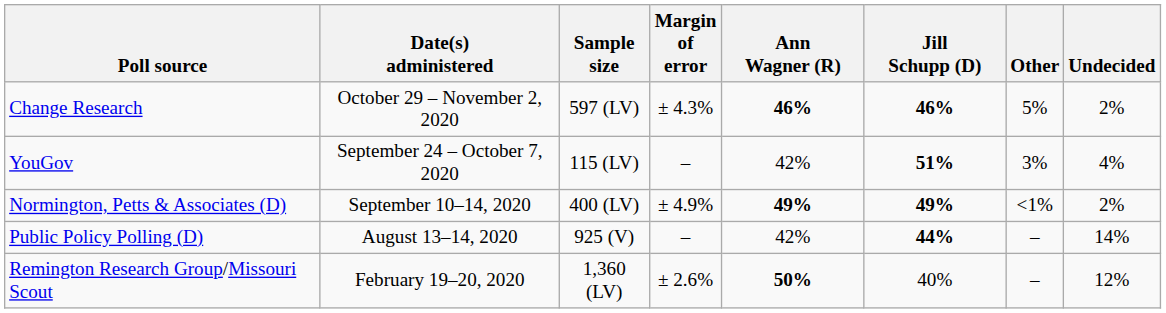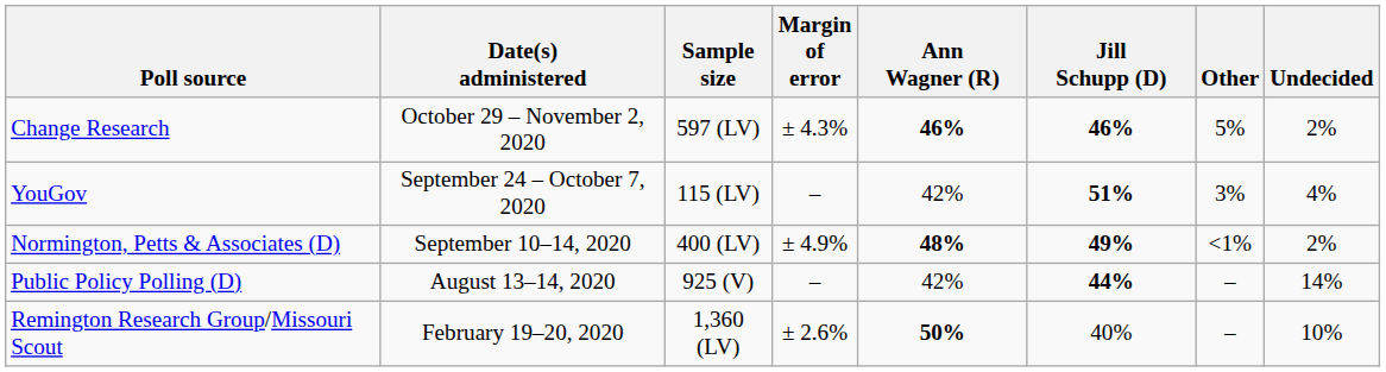 <table class="wikitable" style="font-size:90%;text-align:center;">
 <tr valign=bottom>
 <th>Poll source</th>
 <th>Date(s)<br>administered</th>
 <th>Sample<br>size</th>
 <th>Margin<br>of error</th>
 <th style="width:100px;">Ann<br>Wagner (R)</th>
 <th style="width:100px;">Jill<br>Schupp (D)</th>
 <th>Other</th>
 <th>Undecided</th>
 </tr>
 <tr>
 <td style="text-align:left;"><a href='#'>Change Research</a></td>
 <td>October 29 – November 2, 2020</td>
 <td>597 (LV)</td>
 <td>± 4.3%</td>
 <td><strong>46%</strong></td>
 <td><strong>46%</strong></td>
 <td>5%</td>
 <td>2%</td>
 </tr>
 <tr>
 <td style="text-align:left;"><a href='#'>YouGov</a></td>
 <td>September 24 – October 7, 2020</td>
 <td>115 (LV)</td>
 <td>–</td>
 <td>42%</td>
 <td><strong>51%</strong></td>
 <td>3%</td>
 <td>4%</td>
 </tr>
 <tr>
 <td style="text-align:left;"><a href='#'>Normington, Petts & Associates (D)</a></td>
 <td>September 10–14, 2020</td>
 <td>400 (LV)</td>
 <td>± 4.9%</td>
-<td><strong>49%</strong></td>
+<td><strong>48%</strong></td>
 <td><strong>49%</strong></td>
 <td><1%</td>
 <td>2%</td>
 </tr>
 <tr>
 <td style="text-align:left;"><a href='#'>Public Policy Polling (D)</a></td>
 <td>August 13–14, 2020</td>
 <td>925 (V)</td>
 <td>–</td>
 <td>42%</td>
 <td><strong>44%</strong></td>
 <td>–</td>
 <td>14%</td>
 </tr>
 <tr>
 <td style="text-align:left;"><a href='#'>Remington Research Group</a>/<a href='#'>Missouri Scout</a></td>
 <td>February 19–20, 2020</td>
 <td>1,360 (LV)</td>
 <td>± 2.6%</td>
 <td><strong>50%</strong></td>
 <td>40%</td>
 <td>–</td>
-<td>12%</td>
+<td>10%</td>
 </tr>
 </table>
